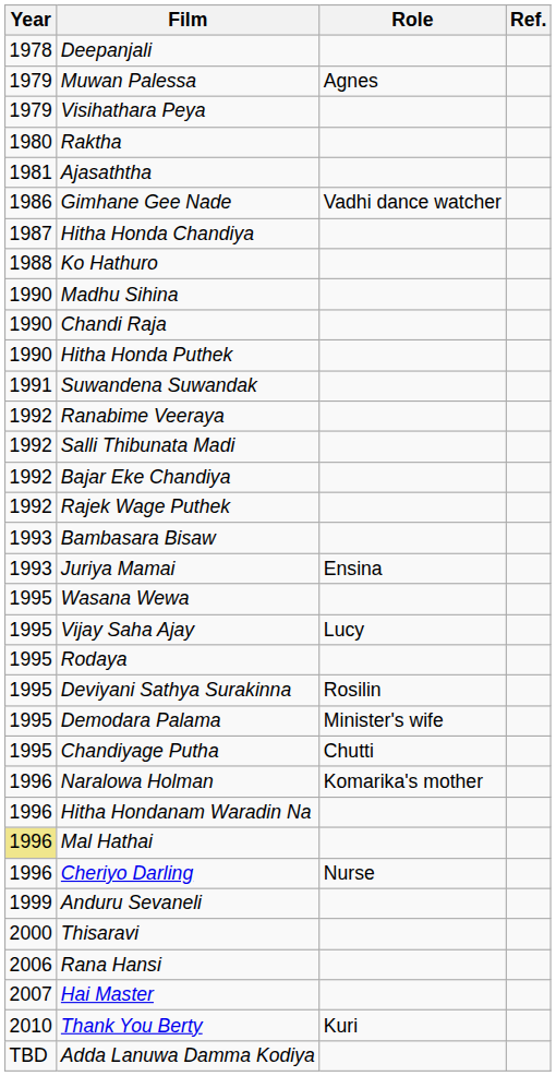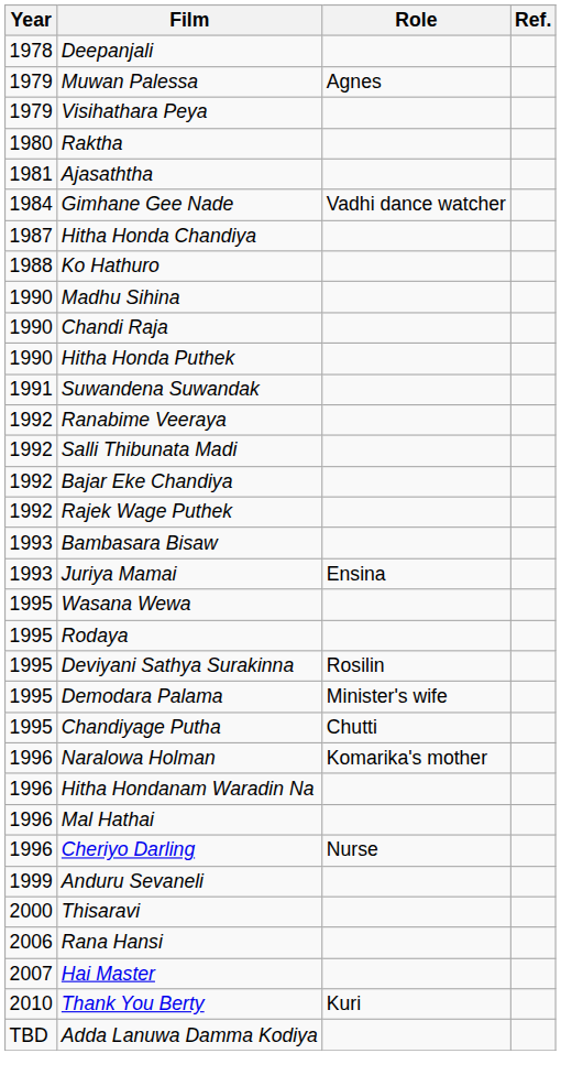 <table class="wikitable">
 <tr>
 <th>Year</th>
 <th>Film</th>
 <th>Role</th>
 <th>Ref.</th>
 </tr>
 <tr>
 <td>1978</td>
 <td><em>Deepanjali</em></td>
 <td></td>
 <td></td>
 </tr>
 <tr>
 <td>1979</td>
 <td><em>Muwan Palessa</em></td>
 <td>Agnes</td>
 <td></td>
 </tr>
 <tr>
 <td>1979</td>
 <td><em>Visihathara Peya</em></td>
 <td></td>
 <td></td>
 </tr>
 <tr>
 <td>1980</td>
 <td><em>Raktha</em></td>
 <td></td>
 <td></td>
 </tr>
 <tr>
 <td>1981</td>
 <td><em>Ajasaththa</em></td>
 <td></td>
 <td></td>
 </tr>
 <tr>
-<td>1986</td>
+<td>1984</td>
 <td><em>Gimhane Gee Nade</em></td>
 <td>Vadhi dance watcher</td>
 <td></td>
 </tr>
 <tr>
 <td>1987</td>
 <td><em>Hitha Honda Chandiya</em></td>
 <td></td>
 <td></td>
 </tr>
 <tr>
 <td>1988</td>
 <td><em>Ko Hathuro</em></td>
 <td></td>
 <td></td>
 </tr>
 <tr>
 <td>1990</td>
 <td><em>Madhu Sihina</em></td>
 <td></td>
 <td></td>
 </tr>
 <tr>
 <td>1990</td>
 <td><em>Chandi Raja</em></td>
 <td></td>
 <td></td>
 </tr>
 <tr>
 <td>1990</td>
 <td><em>Hitha Honda Puthek</em></td>
 <td></td>
 <td></td>
 </tr>
 <tr>
 <td>1991</td>
 <td><em>Suwandena Suwandak</em></td>
 <td></td>
 <td></td>
 </tr>
 <tr>
 <td>1992</td>
 <td><em>Ranabime Veeraya</em></td>
 <td></td>
 <td></td>
 </tr>
 <tr>
 <td>1992</td>
 <td><em>Salli Thibunata Madi</em></td>
 <td></td>
 <td></td>
 </tr>
 <tr>
 <td>1992</td>
 <td><em>Bajar Eke Chandiya</em></td>
 <td></td>
 <td></td>
 </tr>
 <tr>
 <td>1992</td>
 <td><em>Rajek Wage Puthek</em></td>
 <td></td>
 <td></td>
 </tr>
 <tr>
 <td>1993</td>
 <td><em>Bambasara Bisaw</em></td>
 <td></td>
 <td></td>
 </tr>
 <tr>
 <td>1993</td>
 <td><em>Juriya Mamai</em></td>
 <td>Ensina</td>
 <td></td>
 </tr>
 <tr>
 <td>1995</td>
 <td><em>Wasana Wewa</em></td>
 <td></td>
 <td></td>
 </tr>
 <tr>
 <td>1995</td>
-<td><em>Vijay Saha Ajay</em></td>
-<td>Lucy</td>
-<td></td>
-</tr>
-<tr>
-<td>1995</td>
 <td><em>Rodaya</em></td>
 <td></td>
 <td></td>
 </tr>
 <tr>
 <td>1995</td>
 <td><em>Deviyani Sathya Surakinna</em></td>
 <td>Rosilin</td>
 <td></td>
 </tr>
 <tr>
 <td>1995</td>
 <td><em>Demodara Palama</em></td>
 <td>Minister's wife</td>
 <td></td>
 </tr>
 <tr>
 <td>1995</td>
 <td><em>Chandiyage Putha</em></td>
 <td>Chutti</td>
 <td></td>
 </tr>
 <tr>
 <td>1996</td>
 <td><em>Naralowa Holman</em></td>
 <td>Komarika's mother</td>
 <td></td>
 </tr>
 <tr>
 <td>1996</td>
 <td><em>Hitha Hondanam Waradin Na</em></td>
 <td></td>
 <td></td>
 </tr>
 <tr>
-<td style="background: khaki;">1996</td>
+<td>1996</td>
 <td><em>Mal Hathai</em></td>
 <td></td>
 <td></td>
 </tr>
 <tr>
 <td>1996</td>
 <td><em><a href='#'>Cheriyo Darling</a></em></td>
 <td>Nurse</td>
 <td></td>
 </tr>
 <tr>
 <td>1999</td>
 <td><em>Anduru Sevaneli</em></td>
 <td></td>
 <td></td>
 </tr>
 <tr>
 <td>2000</td>
 <td><em>Thisaravi</em></td>
 <td></td>
 <td></td>
 </tr>
 <tr>
 <td>2006</td>
 <td><em>Rana Hansi</em></td>
 <td></td>
 <td></td>
 </tr>
 <tr>
 <td>2007</td>
 <td><em><a href='#'>Hai Master</a></em></td>
 <td></td>
 <td></td>
 </tr>
 <tr>
 <td>2010</td>
 <td><em><a href='#'>Thank You Berty</a></em></td>
 <td>Kuri</td>
 <td></td>
 </tr>
 <tr>
 <td>TBD</td>
 <td><em>Adda Lanuwa Damma Kodiya</em></td>
 <td></td>
 <td></td>
 </tr>
 </table>
